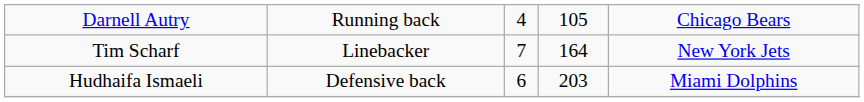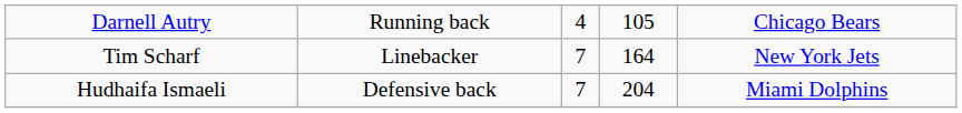 <table class="wikitable" width="80%">
 <tr align="center" bgcolor="">
 <td><a href='#'>Darnell Autry</a></td>
 <td>Running back</td>
 <td>4</td>
 <td>105</td>
 <td><a href='#'>Chicago Bears</a></td>
 </tr>
 <tr align="center" bgcolor="">
 <td>Tim Scharf</td>
 <td>Linebacker</td>
 <td>7</td>
 <td>164</td>
 <td><a href='#'>New York Jets</a></td>
 </tr>
 <tr align="center" bgcolor="">
 <td>Hudhaifa Ismaeli</td>
 <td>Defensive back</td>
-<td>6</td>
-<td>203</td>
+<td>7</td>
+<td>204</td>
 <td><a href='#'>Miami Dolphins</a></td>
 </tr>
 <tr align="center" bgcolor="">
 </tr>
 </table>
